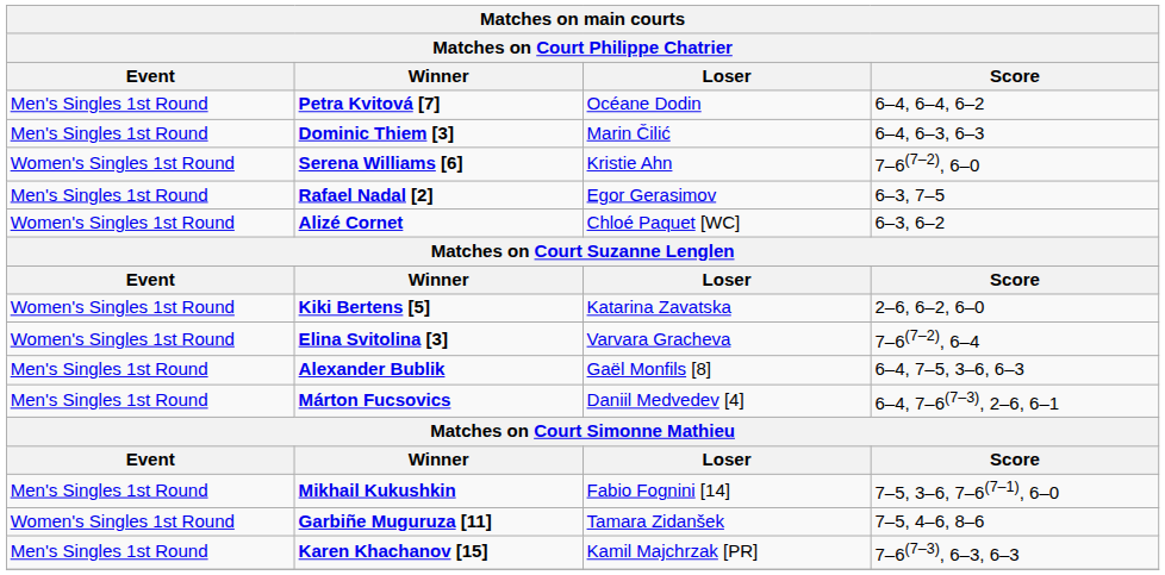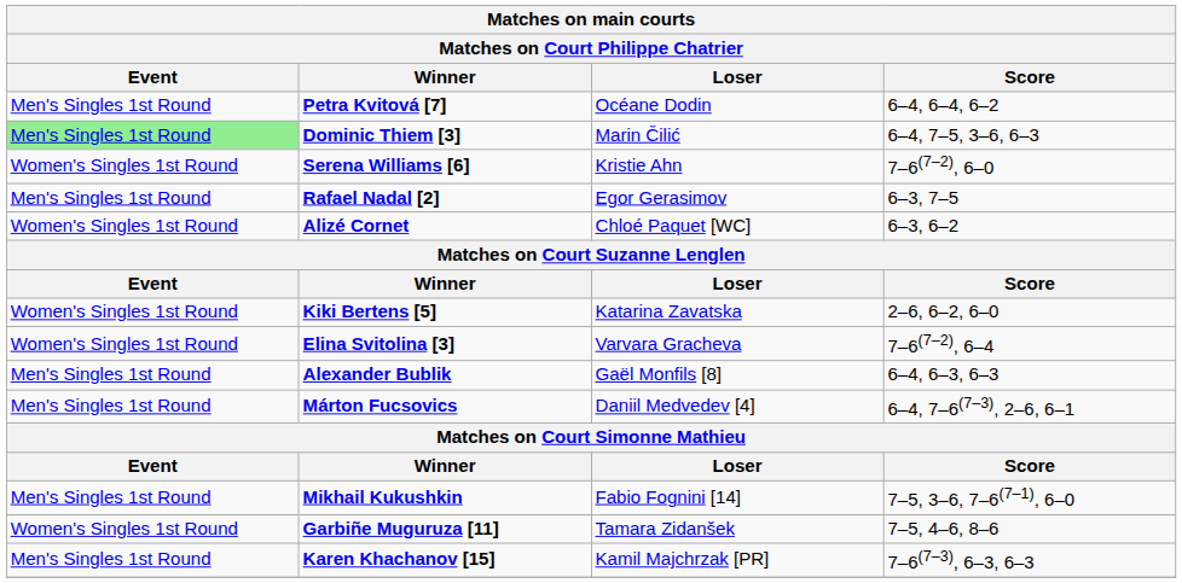 <table class="wikitable" style="margin:auto;">
 <tr>
 <th colspan="4" style="white-space:nowrap;">Matches on main courts</th>
 </tr>
 <tr>
 <th colspan="4"><strong>Matches on <a href='#'>Court Philippe Chatrier</a></strong></th>
 </tr>
 <tr>
 <th width=250>Event</th>
 <th width=250>Winner</th>
 <th width=250>Loser</th>
 <th width=250>Score</th>
 </tr>
 <tr>
 <td><a href='#'>Men's Singles 1st Round</a></td>
 <td><strong> <a href='#'>Petra Kvitová</a> [7]</strong></td>
 <td> <a href='#'>Océane Dodin</a></td>
 <td>6–4, 6–4, 6–2</td>
 </tr>
 <tr>
-<td><a href='#'>Men's Singles 1st Round</a></td>
+<td style="background: lightgreen;"><a href='#'>Men's Singles 1st Round</a></td>
 <td><strong> <a href='#'>Dominic Thiem</a> [3]</strong></td>
 <td> <a href='#'>Marin Čilić</a></td>
-<td>6–4, 6–3, 6–3</td>
+<td>6–4, 7–5, 3–6, 6–3</td>
 </tr>
 <tr>
 <td><a href='#'>Women's Singles 1st Round</a></td>
 <td><strong> <a href='#'>Serena Williams</a> [6]</strong></td>
 <td> <a href='#'>Kristie Ahn</a></td>
 <td>7–6<sup>(7–2)</sup>, 6–0</td>
 </tr>
 <tr>
 <td><a href='#'>Men's Singles 1st Round</a></td>
 <td><strong> <a href='#'>Rafael Nadal</a> [2]</strong></td>
 <td> <a href='#'>Egor Gerasimov</a></td>
 <td>6–3, 7–5</td>
 </tr>
 <tr>
 <td><a href='#'>Women's Singles 1st Round</a></td>
 <td><strong> <a href='#'>Alizé Cornet</a></strong></td>
 <td> <a href='#'>Chloé Paquet</a> [WC]</td>
 <td>6–3, 6–2</td>
 </tr>
 <tr>
 <th colspan="4"><strong>Matches on <a href='#'>Court Suzanne Lenglen</a></strong></th>
 </tr>
 <tr>
 <th width=250>Event</th>
 <th width=250>Winner</th>
 <th width=250>Loser</th>
 <th width=250>Score</th>
 </tr>
 <tr>
 <td><a href='#'>Women's Singles 1st Round</a></td>
 <td><strong> <a href='#'>Kiki Bertens</a> [5]</strong></td>
 <td> <a href='#'>Katarina Zavatska</a></td>
 <td>2–6, 6–2, 6–0</td>
 </tr>
 <tr>
 <td><a href='#'>Women's Singles 1st Round</a></td>
 <td><strong> <a href='#'>Elina Svitolina</a> [3]</strong></td>
 <td> <a href='#'>Varvara Gracheva</a></td>
 <td>7–6<sup>(7–2)</sup>, 6–4</td>
 </tr>
 <tr>
 <td><a href='#'>Men's Singles 1st Round</a></td>
 <td><strong> <a href='#'>Alexander Bublik</a></strong></td>
 <td> <a href='#'>Gaël Monfils</a> [8]</td>
-<td>6–4, 7–5, 3–6, 6–3</td>
+<td>6–4, 6–3, 6–3</td>
 </tr>
 <tr>
 <td><a href='#'>Men's Singles 1st Round</a></td>
 <td><strong> <a href='#'>Márton Fucsovics</a></strong></td>
 <td> <a href='#'>Daniil Medvedev</a> [4]</td>
 <td>6–4, 7–6<sup>(7–3)</sup>, 2–6, 6–1</td>
 </tr>
 <tr>
 <th colspan="4"><strong>Matches on <a href='#'>Court Simonne Mathieu</a></strong></th>
 </tr>
 <tr>
 <th width=250>Event</th>
 <th width=250>Winner</th>
 <th width=250>Loser</th>
 <th width=250>Score</th>
 </tr>
 <tr>
 <td><a href='#'>Men's Singles 1st Round</a></td>
 <td><strong> <a href='#'>Mikhail Kukushkin</a></strong></td>
 <td> <a href='#'>Fabio Fognini</a> [14]</td>
 <td>7–5, 3–6, 7–6<sup>(7–1)</sup>, 6–0</td>
 </tr>
 <tr>
 <td><a href='#'>Women's Singles 1st Round</a></td>
 <td><strong> <a href='#'>Garbiñe Muguruza</a> [11]</strong></td>
 <td> <a href='#'>Tamara Zidanšek</a></td>
 <td>7–5, 4–6, 8–6</td>
 </tr>
 <tr>
 <td><a href='#'>Men's Singles 1st Round</a></td>
 <td><strong> <a href='#'>Karen Khachanov</a> [15]</strong></td>
 <td> <a href='#'>Kamil Majchrzak</a> [PR]</td>
 <td>7–6<sup>(7–3)</sup>, 6–3, 6–3</td>
 </tr>
 <tr>
 </tr>
 </table>
